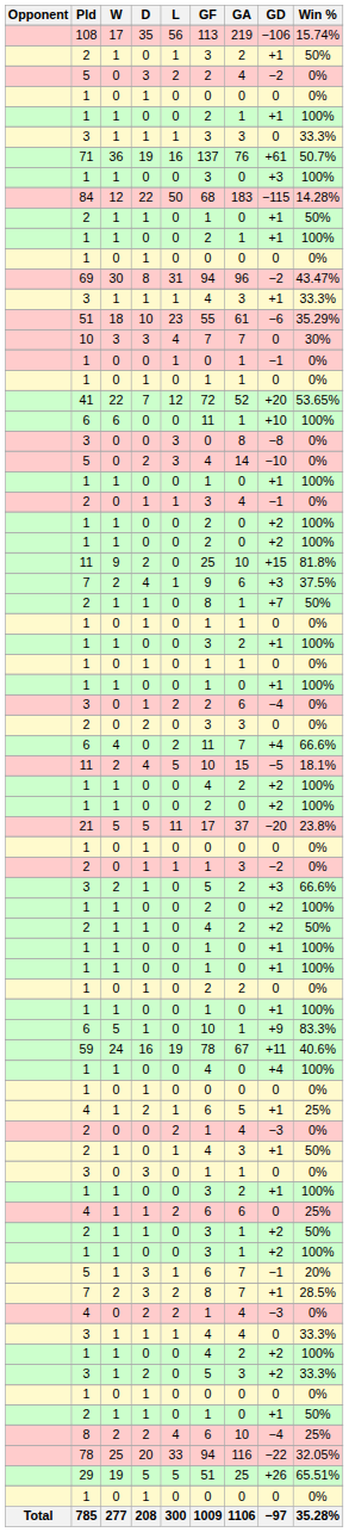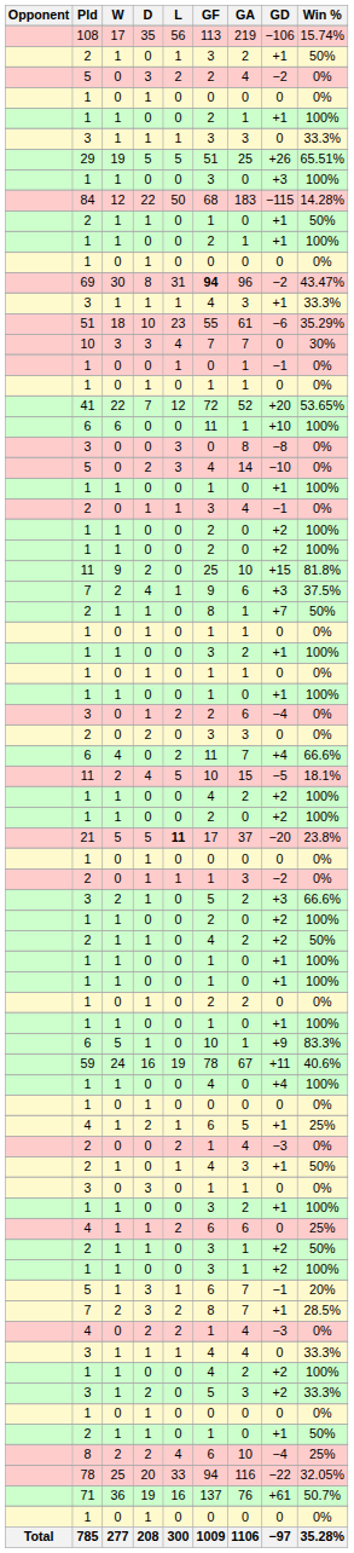 <table class="wikitable sortable" style="text-align: center">
 <tr>
 <th width=30>Opponent<br></th>
 <th width=30>Pld<br></th>
 <th width=30>W<br></th>
 <th width=30>D<br></th>
 <th width=30>L<br></th>
 <th width=30>GF<br></th>
 <th width=30>GA<br></th>
 <th width=30>GD<br></th>
 <th width=30>Win %<br></th>
 </tr>
 <tr>
 </tr>
 <tr bgcolor=FFCCCC>
 <td style="text-align:left;"></td>
 <td>108</td>
 <td>17</td>
 <td>35</td>
 <td>56</td>
 <td>113</td>
 <td>219</td>
 <td>−106</td>
 <td>15.74%</td>
 </tr>
 <tr>
 </tr>
 <tr bgcolor=FFFACD>
 <td style="text-align:left;"></td>
 <td>2</td>
 <td>1</td>
 <td>0</td>
 <td>1</td>
 <td>3</td>
 <td>2</td>
 <td>+1</td>
 <td>50%</td>
 </tr>
 <tr>
 </tr>
 <tr bgcolor=FFCCCC>
 <td style="text-align:left;"></td>
 <td>5</td>
 <td>0</td>
 <td>3</td>
 <td>2</td>
 <td>2</td>
 <td>4</td>
 <td>−2</td>
 <td>0%</td>
 </tr>
 <tr>
 </tr>
 <tr bgcolor=FFFACD>
 <td style="text-align:left;"></td>
 <td>1</td>
 <td>0</td>
 <td>1</td>
 <td>0</td>
 <td>0</td>
 <td>0</td>
 <td>0</td>
 <td>0%</td>
 </tr>
 <tr>
 </tr>
 <tr bgcolor=CCFFCC>
 <td style="text-align:left;"></td>
 <td>1</td>
 <td>1</td>
 <td>0</td>
 <td>0</td>
 <td>2</td>
 <td>1</td>
 <td>+1</td>
 <td>100%</td>
 </tr>
 <tr>
 </tr>
 <tr bgcolor=FFFACD>
 <td style="text-align:left;"></td>
 <td>3</td>
 <td>1</td>
 <td>1</td>
 <td>1</td>
 <td>3</td>
 <td>3</td>
 <td>0</td>
 <td>33.3%</td>
 </tr>
 <tr>
 </tr>
 <tr bgcolor=CCFFCC>
 <td style="text-align:left;"></td>
-<td>71</td>
-<td>36</td>
+<td>29</td>
 <td>19</td>
-<td>16</td>
-<td>137</td>
-<td>76</td>
-<td>+61</td>
-<td>50.7%</td>
+<td>5</td>
+<td>5</td>
+<td>51</td>
+<td>25</td>
+<td>+26</td>
+<td>65.51%</td>
 </tr>
 <tr>
 </tr>
 <tr bgcolor=CCFFCC>
 <td style="text-align:left;"></td>
 <td>1</td>
 <td>1</td>
 <td>0</td>
 <td>0</td>
 <td>3</td>
 <td>0</td>
 <td>+3</td>
 <td>100%</td>
 </tr>
 <tr>
 </tr>
 <tr bgcolor=FFCCCC>
 <td style="text-align:left;"></td>
 <td>84</td>
 <td>12</td>
 <td>22</td>
 <td>50</td>
 <td>68</td>
 <td>183</td>
 <td>−115</td>
 <td>14.28%</td>
 </tr>
 <tr>
 </tr>
 <tr bgcolor=CCFFCC>
 <td style="text-align:left;"></td>
 <td>2</td>
 <td>1</td>
 <td>1</td>
 <td>0</td>
 <td>1</td>
 <td>0</td>
 <td>+1</td>
 <td>50%</td>
 </tr>
 <tr>
 </tr>
 <tr bgcolor=CCFFCC>
 <td style="text-align:left;"></td>
 <td>1</td>
 <td>1</td>
 <td>0</td>
 <td>0</td>
 <td>2</td>
 <td>1</td>
 <td>+1</td>
 <td>100%</td>
 </tr>
 <tr>
 </tr>
 <tr bgcolor=FFFACD>
 <td style="text-align:left;"></td>
 <td>1</td>
 <td>0</td>
 <td>1</td>
 <td>0</td>
 <td>0</td>
 <td>0</td>
 <td>0</td>
 <td>0%</td>
 </tr>
 <tr>
 </tr>
 <tr bgcolor=FFCCCC>
 <td style="text-align:left;"></td>
 <td>69</td>
 <td>30</td>
 <td>8</td>
 <td>31</td>
-<td>94</td>
+<td><strong>94</strong></td>
 <td>96</td>
 <td>−2</td>
 <td>43.47%</td>
 </tr>
 <tr>
 </tr>
 <tr bgcolor=FFFACD>
 <td style="text-align:left;"></td>
 <td>3</td>
 <td>1</td>
 <td>1</td>
 <td>1</td>
 <td>4</td>
 <td>3</td>
 <td>+1</td>
 <td>33.3%</td>
 </tr>
 <tr>
 </tr>
 <tr bgcolor=FFCCCC>
 <td style="text-align:left;"></td>
 <td>51</td>
 <td>18</td>
 <td>10</td>
 <td>23</td>
 <td>55</td>
 <td>61</td>
 <td>−6</td>
 <td>35.29%</td>
 </tr>
 <tr>
 </tr>
 <tr bgcolor=FFCCCC>
 <td style="text-align:left;"></td>
 <td>10</td>
 <td>3</td>
 <td>3</td>
 <td>4</td>
 <td>7</td>
 <td>7</td>
 <td>0</td>
 <td>30%</td>
 </tr>
 <tr>
 </tr>
 <tr bgcolor=FFCCCC>
 <td style="text-align:left;"></td>
 <td>1</td>
 <td>0</td>
 <td>0</td>
 <td>1</td>
 <td>0</td>
 <td>1</td>
 <td>−1</td>
 <td>0%</td>
 </tr>
 <tr>
 </tr>
 <tr bgcolor=FFFACD>
 <td style="text-align:left;"></td>
 <td>1</td>
 <td>0</td>
 <td>1</td>
 <td>0</td>
 <td>1</td>
 <td>1</td>
 <td>0</td>
 <td>0%</td>
 </tr>
 <tr>
 </tr>
 <tr bgcolor=CCFFCC>
 <td style="text-align:left;"></td>
 <td>41</td>
 <td>22</td>
 <td>7</td>
 <td>12</td>
 <td>72</td>
 <td>52</td>
 <td>+20</td>
 <td>53.65%</td>
 </tr>
 <tr>
 </tr>
 <tr bgcolor=CCFFCC>
 <td style="text-align:left;"></td>
 <td>6</td>
 <td>6</td>
 <td>0</td>
 <td>0</td>
 <td>11</td>
 <td>1</td>
 <td>+10</td>
 <td>100%</td>
 </tr>
 <tr>
 </tr>
 <tr bgcolor=FFCCCC>
 <td style="text-align:left;"></td>
 <td>3</td>
 <td>0</td>
 <td>0</td>
 <td>3</td>
 <td>0</td>
 <td>8</td>
 <td>−8</td>
 <td>0%</td>
 </tr>
 <tr>
 </tr>
 <tr bgcolor=FFCCCC>
 <td style="text-align:left;"></td>
 <td>5</td>
 <td>0</td>
 <td>2</td>
 <td>3</td>
 <td>4</td>
 <td>14</td>
 <td>−10</td>
 <td>0%</td>
 </tr>
 <tr>
 </tr>
 <tr bgcolor=CCFFCC>
 <td style="text-align:left;"></td>
 <td>1</td>
 <td>1</td>
 <td>0</td>
 <td>0</td>
 <td>1</td>
 <td>0</td>
 <td>+1</td>
 <td>100%</td>
 </tr>
 <tr>
 </tr>
 <tr bgcolor=FFCCCC>
 <td style="text-align:left;"></td>
 <td>2</td>
 <td>0</td>
 <td>1</td>
 <td>1</td>
 <td>3</td>
 <td>4</td>
 <td>−1</td>
 <td>0%</td>
 </tr>
 <tr>
 </tr>
 <tr bgcolor=CCFFCC>
 <td style="text-align:left;"></td>
 <td>1</td>
 <td>1</td>
 <td>0</td>
 <td>0</td>
 <td>2</td>
 <td>0</td>
 <td>+2</td>
 <td>100%</td>
 </tr>
 <tr>
 </tr>
 <tr bgcolor=CCFFCC>
 <td style="text-align:left;"></td>
 <td>1</td>
 <td>1</td>
 <td>0</td>
 <td>0</td>
 <td>2</td>
 <td>0</td>
 <td>+2</td>
 <td>100%</td>
 </tr>
 <tr>
 </tr>
 <tr bgcolor=CCFFCC>
 <td style="text-align:left;"></td>
 <td>11</td>
 <td>9</td>
 <td>2</td>
 <td>0</td>
 <td>25</td>
 <td>10</td>
 <td>+15</td>
 <td>81.8%</td>
 </tr>
 <tr>
 </tr>
 <tr bgcolor=CCFFCC>
 <td style="text-align:left;"></td>
 <td>7</td>
 <td>2</td>
 <td>4</td>
 <td>1</td>
 <td>9</td>
 <td>6</td>
 <td>+3</td>
 <td>37.5%</td>
 </tr>
 <tr>
 </tr>
 <tr bgcolor=CCFFCC>
 <td style="text-align:left;"></td>
 <td>2</td>
 <td>1</td>
 <td>1</td>
 <td>0</td>
 <td>8</td>
 <td>1</td>
 <td>+7</td>
 <td>50%</td>
 </tr>
 <tr>
 </tr>
 <tr bgcolor=FFFACD>
 <td style="text-align:left;"></td>
 <td>1</td>
 <td>0</td>
 <td>1</td>
 <td>0</td>
 <td>1</td>
 <td>1</td>
 <td>0</td>
 <td>0%</td>
 </tr>
 <tr>
 </tr>
 <tr bgcolor=CCFFCC>
 <td style="text-align:left;"></td>
 <td>1</td>
 <td>1</td>
 <td>0</td>
 <td>0</td>
 <td>3</td>
 <td>2</td>
 <td>+1</td>
 <td>100%</td>
 </tr>
 <tr>
 </tr>
 <tr bgcolor=FFFACD>
 <td style="text-align:left;"></td>
 <td>1</td>
 <td>0</td>
 <td>1</td>
 <td>0</td>
 <td>1</td>
 <td>1</td>
 <td>0</td>
 <td>0%</td>
 </tr>
 <tr>
 </tr>
 <tr bgcolor=CCFFCC>
 <td style="text-align:left;"></td>
 <td>1</td>
 <td>1</td>
 <td>0</td>
 <td>0</td>
 <td>1</td>
 <td>0</td>
 <td>+1</td>
 <td>100%</td>
 </tr>
 <tr>
 </tr>
 <tr bgcolor=FFCCCC>
 <td style="text-align:left;"></td>
 <td>3</td>
 <td>0</td>
 <td>1</td>
 <td>2</td>
 <td>2</td>
 <td>6</td>
 <td>−4</td>
 <td>0%</td>
 </tr>
 <tr>
 </tr>
 <tr bgcolor=FFFACD>
 <td style="text-align:left;"></td>
 <td>2</td>
 <td>0</td>
 <td>2</td>
 <td>0</td>
 <td>3</td>
 <td>3</td>
 <td>0</td>
 <td>0%</td>
 </tr>
 <tr>
 </tr>
 <tr bgcolor=CCFFCC>
 <td style="text-align:left;"></td>
 <td>6</td>
 <td>4</td>
 <td>0</td>
 <td>2</td>
 <td>11</td>
 <td>7</td>
 <td>+4</td>
 <td>66.6%</td>
 </tr>
 <tr>
 </tr>
 <tr bgcolor=FFCCCC>
 <td style="text-align:left;"></td>
 <td>11</td>
 <td>2</td>
 <td>4</td>
 <td>5</td>
 <td>10</td>
 <td>15</td>
 <td>−5</td>
 <td>18.1%</td>
 </tr>
 <tr>
 </tr>
 <tr bgcolor=CCFFCC>
 <td style="text-align:left;"></td>
 <td>1</td>
 <td>1</td>
 <td>0</td>
 <td>0</td>
 <td>4</td>
 <td>2</td>
 <td>+2</td>
 <td>100%</td>
 </tr>
 <tr>
 </tr>
 <tr bgcolor=CCFFCC>
 <td style="text-align:left;"></td>
 <td>1</td>
 <td>1</td>
 <td>0</td>
 <td>0</td>
 <td>2</td>
 <td>0</td>
 <td>+2</td>
 <td>100%</td>
 </tr>
 <tr>
 </tr>
 <tr bgcolor=FFCCCC>
 <td style="text-align:left;"></td>
 <td>21</td>
 <td>5</td>
 <td>5</td>
-<td>11</td>
+<td><strong>11</strong></td>
 <td>17</td>
 <td>37</td>
 <td>−20</td>
 <td>23.8%</td>
 </tr>
 <tr>
 </tr>
 <tr bgcolor=FFFACD>
 <td style="text-align:left;"></td>
 <td>1</td>
 <td>0</td>
 <td>1</td>
 <td>0</td>
 <td>0</td>
 <td>0</td>
 <td>0</td>
 <td>0%</td>
 </tr>
 <tr>
 </tr>
 <tr bgcolor=FFCCCC>
 <td style="text-align:left;"></td>
 <td>2</td>
 <td>0</td>
 <td>1</td>
 <td>1</td>
 <td>1</td>
 <td>3</td>
 <td>−2</td>
 <td>0%</td>
 </tr>
 <tr>
 </tr>
 <tr bgcolor=CCFFCC>
 <td style="text-align:left;"></td>
 <td>3</td>
 <td>2</td>
 <td>1</td>
 <td>0</td>
 <td>5</td>
 <td>2</td>
 <td>+3</td>
 <td>66.6%</td>
 </tr>
 <tr>
 </tr>
 <tr bgcolor=CCFFCC>
 <td style="text-align:left;"></td>
 <td>1</td>
 <td>1</td>
 <td>0</td>
 <td>0</td>
 <td>2</td>
 <td>0</td>
 <td>+2</td>
 <td>100%</td>
 </tr>
 <tr>
 </tr>
 <tr bgcolor=CCFFCC>
 <td style="text-align:left;"></td>
 <td>2</td>
 <td>1</td>
 <td>1</td>
 <td>0</td>
 <td>4</td>
 <td>2</td>
 <td>+2</td>
 <td>50%</td>
 </tr>
 <tr>
 </tr>
 <tr bgcolor=CCFFCC>
 <td style="text-align:left;"></td>
 <td>1</td>
 <td>1</td>
 <td>0</td>
 <td>0</td>
 <td>1</td>
 <td>0</td>
 <td>+1</td>
 <td>100%</td>
 </tr>
 <tr>
 </tr>
 <tr bgcolor=CCFFCC>
 <td style="text-align:left;"></td>
 <td>1</td>
 <td>1</td>
 <td>0</td>
 <td>0</td>
 <td>1</td>
 <td>0</td>
 <td>+1</td>
 <td>100%</td>
 </tr>
 <tr>
 </tr>
 <tr bgcolor=FFFACD>
 <td style="text-align:left;"></td>
 <td>1</td>
 <td>0</td>
 <td>1</td>
 <td>0</td>
 <td>2</td>
 <td>2</td>
 <td>0</td>
 <td>0%</td>
 </tr>
 <tr>
 </tr>
 <tr bgcolor=CCFFCC>
 <td style="text-align:left;"></td>
 <td>1</td>
 <td>1</td>
 <td>0</td>
 <td>0</td>
 <td>1</td>
 <td>0</td>
 <td>+1</td>
 <td>100%</td>
 </tr>
 <tr>
 </tr>
 <tr bgcolor=CCFFCC>
 <td style="text-align:left;"></td>
 <td>6</td>
 <td>5</td>
 <td>1</td>
 <td>0</td>
 <td>10</td>
 <td>1</td>
 <td>+9</td>
 <td>83.3%</td>
 </tr>
 <tr>
 </tr>
 <tr bgcolor=CCFFCC>
 <td style="text-align:left;"></td>
 <td>59</td>
 <td>24</td>
 <td>16</td>
 <td>19</td>
 <td>78</td>
 <td>67</td>
 <td>+11</td>
 <td>40.6%</td>
 </tr>
 <tr>
 </tr>
 <tr bgcolor=CCFFCC>
 <td style="text-align:left;"></td>
 <td>1</td>
 <td>1</td>
 <td>0</td>
 <td>0</td>
 <td>4</td>
 <td>0</td>
 <td>+4</td>
 <td>100%</td>
 </tr>
 <tr>
 </tr>
 <tr bgcolor=FFFACD>
 <td style="text-align:left;"></td>
 <td>1</td>
 <td>0</td>
 <td>1</td>
 <td>0</td>
 <td>0</td>
 <td>0</td>
 <td>0</td>
 <td>0%</td>
 </tr>
 <tr>
 </tr>
 <tr bgcolor=FFFACD>
 <td style="text-align:left;"></td>
 <td>4</td>
 <td>1</td>
 <td>2</td>
 <td>1</td>
 <td>6</td>
 <td>5</td>
 <td>+1</td>
 <td>25%</td>
 </tr>
 <tr>
 </tr>
 <tr bgcolor=FFCCCC>
 <td style="text-align:left;"></td>
 <td>2</td>
 <td>0</td>
 <td>0</td>
 <td>2</td>
 <td>1</td>
 <td>4</td>
 <td>−3</td>
 <td>0%</td>
 </tr>
 <tr>
 </tr>
 <tr bgcolor=FFFACD>
 <td style="text-align:left;"></td>
 <td>2</td>
 <td>1</td>
 <td>0</td>
 <td>1</td>
 <td>4</td>
 <td>3</td>
 <td>+1</td>
 <td>50%</td>
 </tr>
 <tr>
 </tr>
 <tr bgcolor=FFFACD>
 <td style="text-align:left;"></td>
 <td>3</td>
 <td>0</td>
 <td>3</td>
 <td>0</td>
 <td>1</td>
 <td>1</td>
 <td>0</td>
 <td>0%</td>
 </tr>
 <tr>
 </tr>
 <tr bgcolor=CCFFCC>
 <td style="text-align:left;"></td>
 <td>1</td>
 <td>1</td>
 <td>0</td>
 <td>0</td>
 <td>3</td>
 <td>2</td>
 <td>+1</td>
 <td>100%</td>
 </tr>
 <tr>
 </tr>
 <tr bgcolor=FFCCCC>
 <td style="text-align:left;"></td>
 <td>4</td>
 <td>1</td>
 <td>1</td>
 <td>2</td>
 <td>6</td>
 <td>6</td>
 <td>0</td>
 <td>25%</td>
 </tr>
 <tr>
 </tr>
 <tr bgcolor=CCFFCC>
 <td style="text-align:left;"></td>
 <td>2</td>
 <td>1</td>
 <td>1</td>
 <td>0</td>
 <td>3</td>
 <td>1</td>
 <td>+2</td>
 <td>50%</td>
 </tr>
 <tr>
 </tr>
 <tr bgcolor=CCFFCC>
 <td style="text-align:left;"></td>
 <td>1</td>
 <td>1</td>
 <td>0</td>
 <td>0</td>
 <td>3</td>
 <td>1</td>
 <td>+2</td>
 <td>100%</td>
 </tr>
 <tr>
 </tr>
 <tr bgcolor=FFFACD>
 <td style="text-align:left;"></td>
 <td>5</td>
 <td>1</td>
 <td>3</td>
 <td>1</td>
 <td>6</td>
 <td>7</td>
 <td>−1</td>
 <td>20%</td>
 </tr>
 <tr>
 </tr>
 <tr bgcolor=FFFACD>
 <td style="text-align:left;"></td>
 <td>7</td>
 <td>2</td>
 <td>3</td>
 <td>2</td>
 <td>8</td>
 <td>7</td>
 <td>+1</td>
 <td>28.5%</td>
 </tr>
 <tr>
 </tr>
 <tr bgcolor=FFCCCC>
 <td style="text-align:left;"></td>
 <td>4</td>
 <td>0</td>
 <td>2</td>
 <td>2</td>
 <td>1</td>
 <td>4</td>
 <td>−3</td>
 <td>0%</td>
 </tr>
 <tr>
 </tr>
 <tr bgcolor=FFFACD>
 <td style="text-align:left;"></td>
 <td>3</td>
 <td>1</td>
 <td>1</td>
 <td>1</td>
 <td>4</td>
 <td>4</td>
 <td>0</td>
 <td>33.3%</td>
 </tr>
 <tr>
 </tr>
 <tr bgcolor=CCFFCC>
 <td style="text-align:left;"></td>
 <td>1</td>
 <td>1</td>
 <td>0</td>
 <td>0</td>
 <td>4</td>
 <td>2</td>
 <td>+2</td>
 <td>100%</td>
 </tr>
 <tr>
 </tr>
 <tr bgcolor=CCFFCC>
 <td style="text-align:left;"></td>
 <td>3</td>
 <td>1</td>
 <td>2</td>
 <td>0</td>
 <td>5</td>
 <td>3</td>
 <td>+2</td>
 <td>33.3%</td>
 </tr>
 <tr>
 </tr>
 <tr bgcolor=FFFACD>
 <td style="text-align:left;"></td>
 <td>1</td>
 <td>0</td>
 <td>1</td>
 <td>0</td>
 <td>0</td>
 <td>0</td>
 <td>0</td>
 <td>0%</td>
 </tr>
 <tr>
 </tr>
 <tr bgcolor=CCFFCC>
 <td style="text-align:left;"></td>
 <td>2</td>
 <td>1</td>
 <td>1</td>
 <td>0</td>
 <td>1</td>
 <td>0</td>
 <td>+1</td>
 <td>50%</td>
 </tr>
 <tr>
 </tr>
 <tr bgcolor=FFCCCC>
 <td style="text-align:left;"></td>
 <td>8</td>
 <td>2</td>
 <td>2</td>
 <td>4</td>
 <td>6</td>
 <td>10</td>
 <td>−4</td>
 <td>25%</td>
 </tr>
 <tr>
 </tr>
 <tr bgcolor=FFCCCC>
 <td style="text-align:left;"></td>
 <td>78</td>
 <td>25</td>
 <td>20</td>
 <td>33</td>
 <td>94</td>
 <td>116</td>
 <td>−22</td>
 <td>32.05%</td>
 </tr>
 <tr>
 </tr>
 <tr bgcolor=CCFFCC>
 <td style="text-align:left;"></td>
-<td>29</td>
+<td>71</td>
+<td>36</td>
 <td>19</td>
-<td>5</td>
-<td>5</td>
-<td>51</td>
-<td>25</td>
-<td>+26</td>
-<td>65.51%</td>
+<td>16</td>
+<td>137</td>
+<td>76</td>
+<td>+61</td>
+<td>50.7%</td>
 </tr>
 <tr>
 </tr>
 <tr bgcolor=FFFACD>
 <td style="text-align:left;"></td>
 <td>1</td>
 <td>0</td>
 <td>1</td>
 <td>0</td>
 <td>0</td>
 <td>0</td>
 <td>0</td>
 <td>0%</td>
 </tr>
 <tr class="sortbottom">
 <th>Total</th>
 <th>785</th>
 <th>277</th>
 <th>208</th>
 <th>300</th>
 <th>1009</th>
 <th>1106</th>
 <th>−97</th>
 <th>35.28%</th>
 </tr>
 </table>
